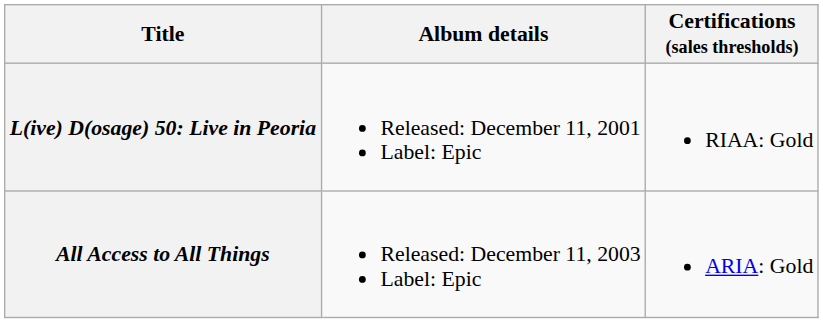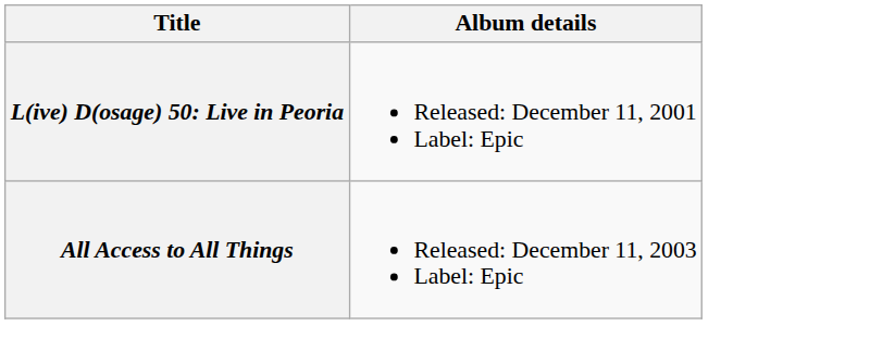 <table class="wikitable plainrowheaders">
 <tr>
 <th>Title</th>
 <th>Album details</th>
-<th>Certifications<br><small>(sales thresholds)</small></th>
 </tr>
 <tr>
 <th scope="row"><em>L(ive) D(osage) 50: Live in Peoria</em></th>
 <td><br><ul><li>Released: December 11, 2001</li><li>Label: Epic</li></ul></td>
-<td><br><ul><li>RIAA: Gold</li></ul></td>
 </tr>
 <tr>
 <th scope="row"><em>All Access to All Things</em></th>
 <td><br><ul><li>Released: December 11, 2003</li><li>Label: Epic</li></ul></td>
-<td><br><ul><li><a href='#'>ARIA</a>: Gold</li></ul></td>
 </tr>
 </table>
